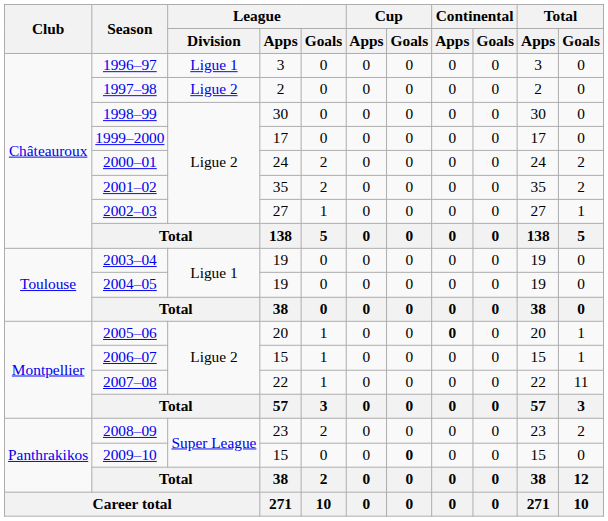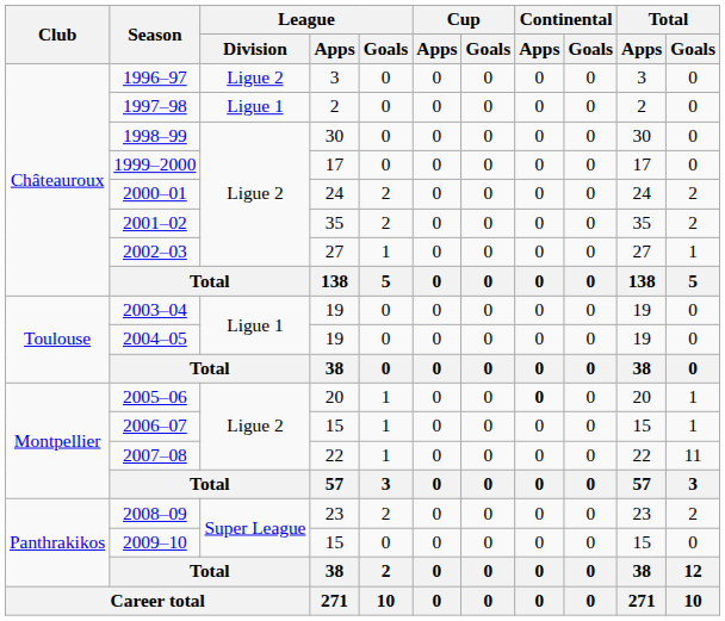 <table class="wikitable" style="text-align:center">
 <tr>
 <th rowspan="2">Club</th>
 <th rowspan="2">Season</th>
 <th colspan="3">League</th>
 <th colspan="2">Cup</th>
 <th colspan="2">Continental</th>
 <th colspan="2">Total</th>
 </tr>
 <tr>
 <th>Division</th>
 <th>Apps</th>
 <th>Goals</th>
 <th>Apps</th>
 <th>Goals</th>
 <th>Apps</th>
 <th>Goals</th>
 <th>Apps</th>
 <th>Goals</th>
 </tr>
 <tr>
 <td rowspan="8"><a href='#'>Châteauroux</a></td>
 <td><a href='#'>1996–97</a></td>
-<td><a href='#'>Ligue 1</a></td>
+<td><a href='#'>Ligue 2</a></td>
 <td>3</td>
 <td>0</td>
 <td>0</td>
 <td>0</td>
 <td>0</td>
 <td>0</td>
 <td>3</td>
 <td>0</td>
 </tr>
 <tr>
 <td><a href='#'>1997–98</a></td>
-<td><a href='#'>Ligue 2</a></td>
+<td><a href='#'>Ligue 1</a></td>
 <td>2</td>
 <td>0</td>
 <td>0</td>
 <td>0</td>
 <td>0</td>
 <td>0</td>
 <td>2</td>
 <td>0</td>
 </tr>
 <tr>
 <td><a href='#'>1998–99</a></td>
 <td rowspan="5">Ligue 2</td>
 <td>30</td>
 <td>0</td>
 <td>0</td>
 <td>0</td>
 <td>0</td>
 <td>0</td>
 <td>30</td>
 <td>0</td>
 </tr>
 <tr>
 <td><a href='#'>1999–2000</a></td>
 <td>17</td>
 <td>0</td>
 <td>0</td>
 <td>0</td>
 <td>0</td>
 <td>0</td>
 <td>17</td>
 <td>0</td>
 </tr>
 <tr>
 <td><a href='#'>2000–01</a></td>
 <td>24</td>
 <td>2</td>
 <td>0</td>
 <td>0</td>
 <td>0</td>
 <td>0</td>
 <td>24</td>
 <td>2</td>
 </tr>
 <tr>
 <td><a href='#'>2001–02</a></td>
 <td>35</td>
 <td>2</td>
 <td>0</td>
 <td>0</td>
 <td>0</td>
 <td>0</td>
 <td>35</td>
 <td>2</td>
 </tr>
 <tr>
 <td><a href='#'>2002–03</a></td>
 <td>27</td>
 <td>1</td>
 <td>0</td>
 <td>0</td>
 <td>0</td>
 <td>0</td>
 <td>27</td>
 <td>1</td>
 </tr>
 <tr>
 <th colspan="2">Total</th>
 <th>138</th>
 <th>5</th>
 <th>0</th>
 <th>0</th>
 <th>0</th>
 <th>0</th>
 <th>138</th>
 <th>5</th>
 </tr>
 <tr>
 <td rowspan="3"><a href='#'>Toulouse</a></td>
 <td><a href='#'>2003–04</a></td>
 <td rowspan="2">Ligue 1</td>
 <td>19</td>
 <td>0</td>
 <td>0</td>
 <td>0</td>
 <td>0</td>
 <td>0</td>
 <td>19</td>
 <td>0</td>
 </tr>
 <tr>
 <td><a href='#'>2004–05</a></td>
 <td>19</td>
 <td>0</td>
 <td>0</td>
 <td>0</td>
 <td>0</td>
 <td>0</td>
 <td>19</td>
 <td>0</td>
 </tr>
 <tr>
 <th colspan="2">Total</th>
 <th>38</th>
 <th>0</th>
 <th>0</th>
 <th>0</th>
 <th>0</th>
 <th>0</th>
 <th>38</th>
 <th>0</th>
 </tr>
 <tr>
 <td rowspan="4"><a href='#'>Montpellier</a></td>
 <td><a href='#'>2005–06</a></td>
 <td rowspan="3">Ligue 2</td>
 <td>20</td>
 <td>1</td>
 <td>0</td>
 <td>0</td>
 <td><strong>0</strong></td>
 <td>0</td>
 <td>20</td>
 <td>1</td>
 </tr>
 <tr>
 <td><a href='#'>2006–07</a></td>
 <td>15</td>
 <td>1</td>
 <td>0</td>
 <td>0</td>
 <td>0</td>
 <td>0</td>
 <td>15</td>
 <td>1</td>
 </tr>
 <tr>
 <td><a href='#'>2007–08</a></td>
 <td>22</td>
 <td>1</td>
 <td>0</td>
 <td>0</td>
 <td>0</td>
 <td>0</td>
 <td>22</td>
 <td>11</td>
 </tr>
 <tr>
 <th colspan="2">Total</th>
 <th>57</th>
 <th>3</th>
 <th>0</th>
 <th>0</th>
 <th>0</th>
 <th>0</th>
 <th>57</th>
 <th>3</th>
 </tr>
 <tr>
 <td rowspan="3"><a href='#'>Panthrakikos</a></td>
 <td><a href='#'>2008–09</a></td>
 <td rowspan="2"><a href='#'>Super League</a></td>
 <td>23</td>
 <td>2</td>
 <td>0</td>
 <td>0</td>
 <td>0</td>
 <td>0</td>
 <td>23</td>
 <td>2</td>
 </tr>
 <tr>
 <td><a href='#'>2009–10</a></td>
 <td>15</td>
 <td>0</td>
 <td>0</td>
-<td><strong>0</strong></td>
+<td>0</td>
 <td>0</td>
 <td>0</td>
 <td>15</td>
 <td>0</td>
 </tr>
 <tr>
 <th colspan="2">Total</th>
 <th>38</th>
 <th>2</th>
 <th>0</th>
 <th>0</th>
 <th>0</th>
 <th>0</th>
 <th>38</th>
 <th>12</th>
 </tr>
 <tr>
 <th colspan="3">Career total</th>
 <th>271</th>
 <th>10</th>
 <th>0</th>
 <th>0</th>
 <th>0</th>
 <th>0</th>
 <th>271</th>
 <th>10</th>
 </tr>
 </table>
